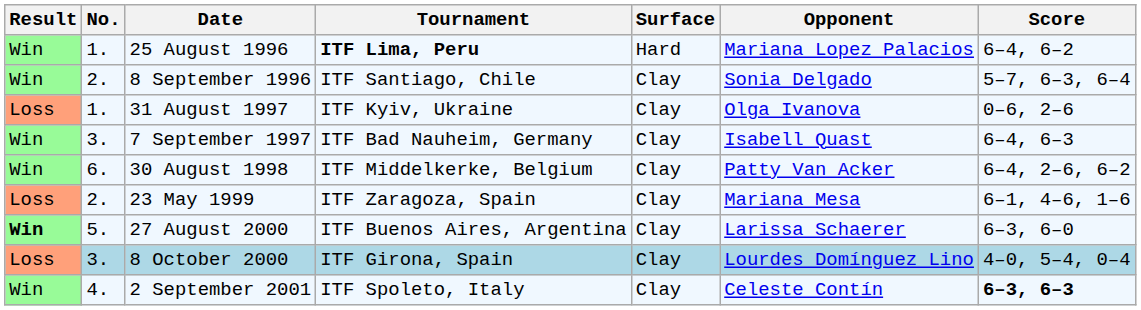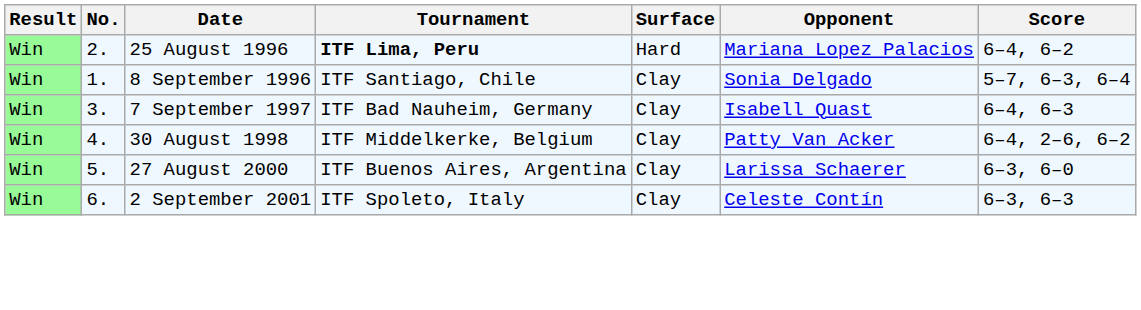 <table class="sortable wikitable" style=font-size:97%>
 <tr>
 <th>Result</th>
 <th>No.</th>
 <th>Date</th>
 <th>Tournament</th>
 <th>Surface</th>
 <th>Opponent</th>
 <th>Score</th>
 </tr>
 <tr style="background:#f0f8ff;">
 <td style="background:#98fb98;">Win</td>
-<td>1.</td>
+<td>2.</td>
 <td>25 August 1996</td>
 <td><strong>ITF Lima, Peru</strong></td>
 <td>Hard</td>
 <td> <a href='#'>Mariana Lopez Palacios</a></td>
 <td>6–4, 6–2</td>
 </tr>
 <tr style="background:#f0f8ff;">
 <td style="background:#98fb98;">Win</td>
-<td>2.</td>
+<td>1.</td>
 <td>8 September 1996</td>
 <td>ITF Santiago, Chile</td>
 <td>Clay</td>
 <td> <a href='#'>Sonia Delgado</a></td>
 <td>5–7, 6–3, 6–4</td>
-</tr>
-<tr style="background:#f0f8ff;">
-<td style="background:#ffa07a;">Loss</td>
-<td>1.</td>
-<td>31 August 1997</td>
-<td>ITF Kyiv, Ukraine</td>
-<td>Clay</td>
-<td> <a href='#'>Olga Ivanova</a></td>
-<td>0–6, 2–6</td>
 </tr>
 <tr style="background:#f0f8ff;">
 <td style="background:#98fb98;">Win</td>
 <td>3.</td>
 <td>7 September 1997</td>
 <td>ITF Bad Nauheim, Germany</td>
 <td>Clay</td>
 <td> <a href='#'>Isabell Quast</a></td>
 <td>6–4, 6–3</td>
 </tr>
 <tr bgcolor="#f0f8ff">
 <td style="background:#98fb98;">Win</td>
-<td>6.</td>
+<td>4.</td>
 <td>30 August 1998</td>
 <td>ITF Middelkerke, Belgium</td>
 <td>Clay</td>
 <td> <a href='#'>Patty Van Acker</a></td>
 <td>6–4, 2–6, 6–2</td>
 </tr>
-<tr bgcolor="#f0f8ff">
-<td style="background:#ffa07a;">Loss</td>
-<td>2.</td>
-<td>23 May 1999</td>
-<td>ITF Zaragoza, Spain</td>
-<td>Clay</td>
-<td> <a href='#'>Mariana Mesa</a></td>
-<td>6–1, 4–6, 1–6</td>
-</tr>
 <tr style="background:#f0f8ff;">
-<td style="background:#98fb98;"><strong>Win</strong></td>
+<td style="background:#98fb98;">Win</td>
 <td>5.</td>
 <td>27 August 2000</td>
 <td>ITF Buenos Aires, Argentina</td>
 <td>Clay</td>
 <td> <a href='#'>Larissa Schaerer</a></td>
 <td>6–3, 6–0</td>
 </tr>
-<tr style="background:lightblue;">
-<td style="background:#ffa07a;">Loss</td>
-<td>3.</td>
-<td>8 October 2000</td>
-<td>ITF Girona, Spain</td>
-<td>Clay</td>
-<td> <a href='#'>Lourdes Domínguez Lino</a></td>
-<td>4–0, 5–4, 0–4</td>
-</tr>
 <tr style="background:#f0f8ff;">
 <td style="background:#98fb98;">Win</td>
-<td>4.</td>
+<td>6.</td>
 <td>2 September 2001</td>
 <td>ITF Spoleto, Italy</td>
 <td>Clay</td>
 <td> <a href='#'>Celeste Contín</a></td>
-<td><strong>6–3, 6–3</strong></td>
+<td>6–3, 6–3</td>
 </tr>
 </table>
